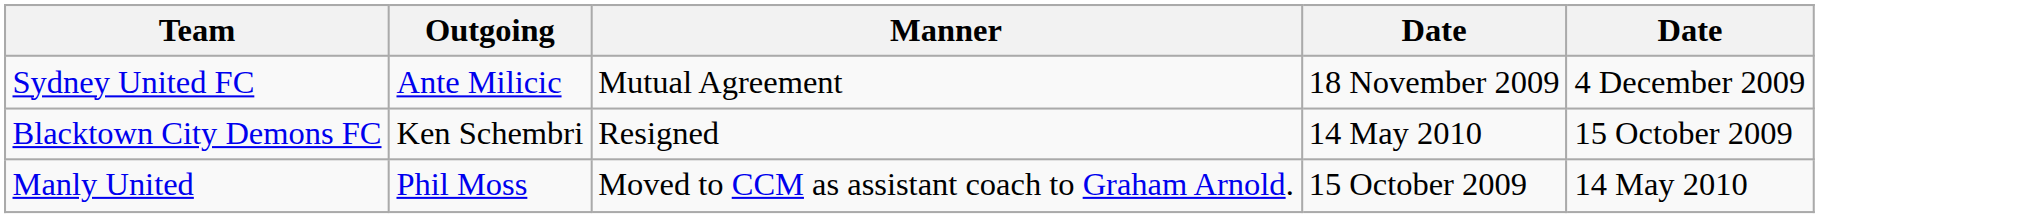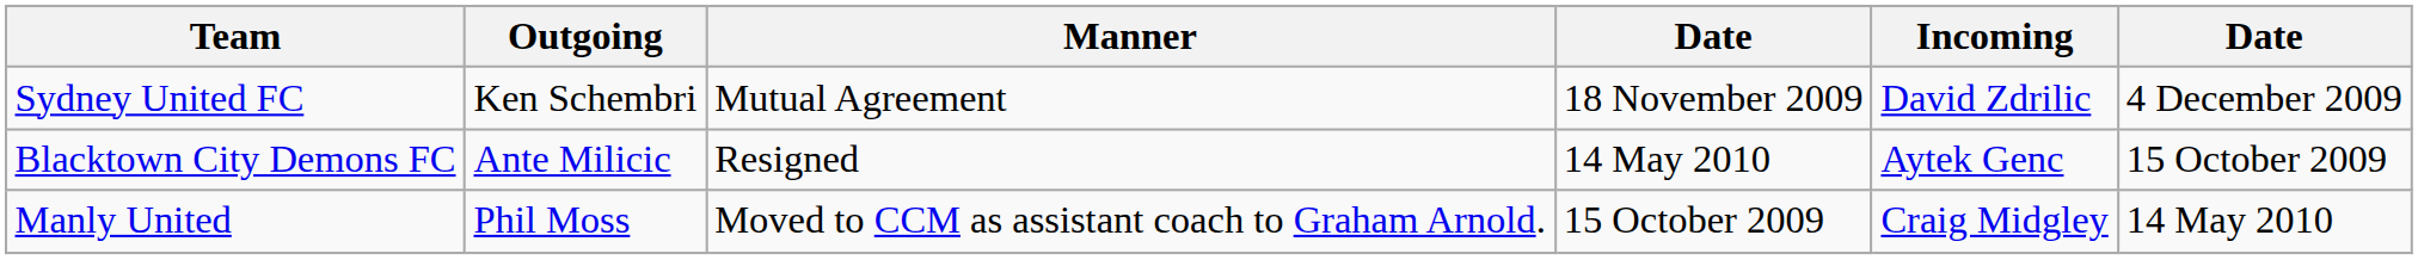 <table class="wikitable">
 <tr>
 <th>Team</th>
 <th>Outgoing</th>
 <th>Manner</th>
 <th>Date</th>
+<th>Incoming</th>
 <th>Date</th>
 </tr>
 <tr>
 <td><a href='#'>Sydney United FC</a></td>
-<td> <a href='#'>Ante Milicic</a></td>
+<td> Ken Schembri</td>
 <td>Mutual Agreement</td>
 <td>18 November 2009</td>
+<td> <a href='#'>David Zdrilic</a></td>
 <td>4 December 2009</td>
 </tr>
 <tr>
 <td><a href='#'>Blacktown City Demons FC</a></td>
-<td> Ken Schembri</td>
+<td> <a href='#'>Ante Milicic</a></td>
 <td>Resigned</td>
 <td>14 May 2010</td>
+<td> <a href='#'>Aytek Genc</a></td>
 <td>15 October 2009</td>
 </tr>
 <tr>
 <td><a href='#'>Manly United</a></td>
 <td> <a href='#'>Phil Moss</a></td>
 <td>Moved to <a href='#'>CCM</a> as assistant coach to <a href='#'>Graham Arnold</a>.</td>
 <td>15 October 2009</td>
+<td> <a href='#'>Craig Midgley</a></td>
 <td>14 May 2010</td>
 </tr>
 </table>
